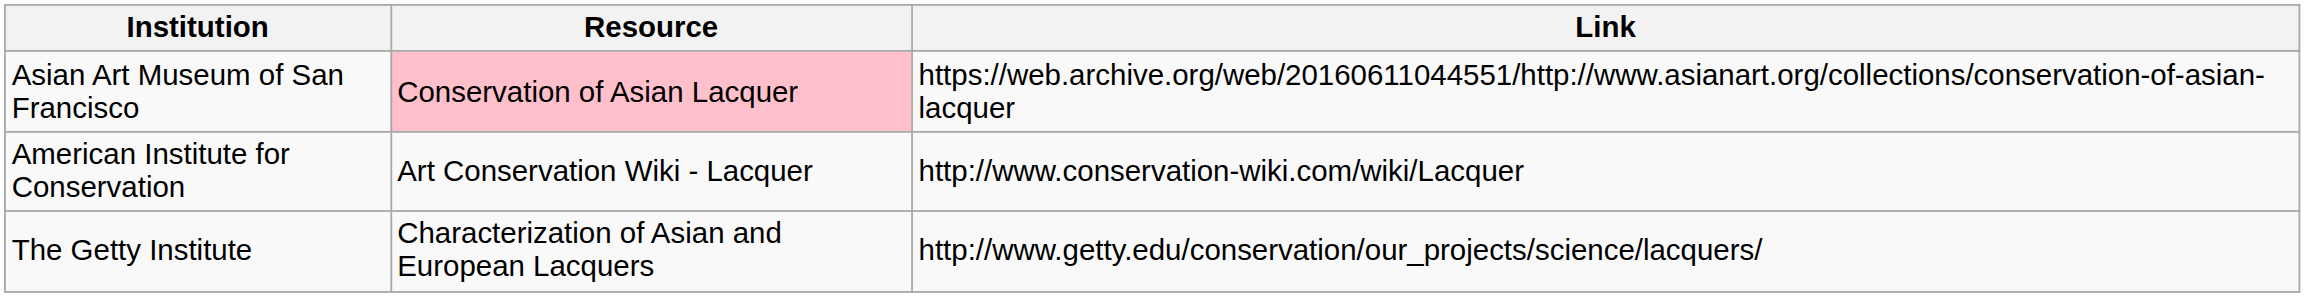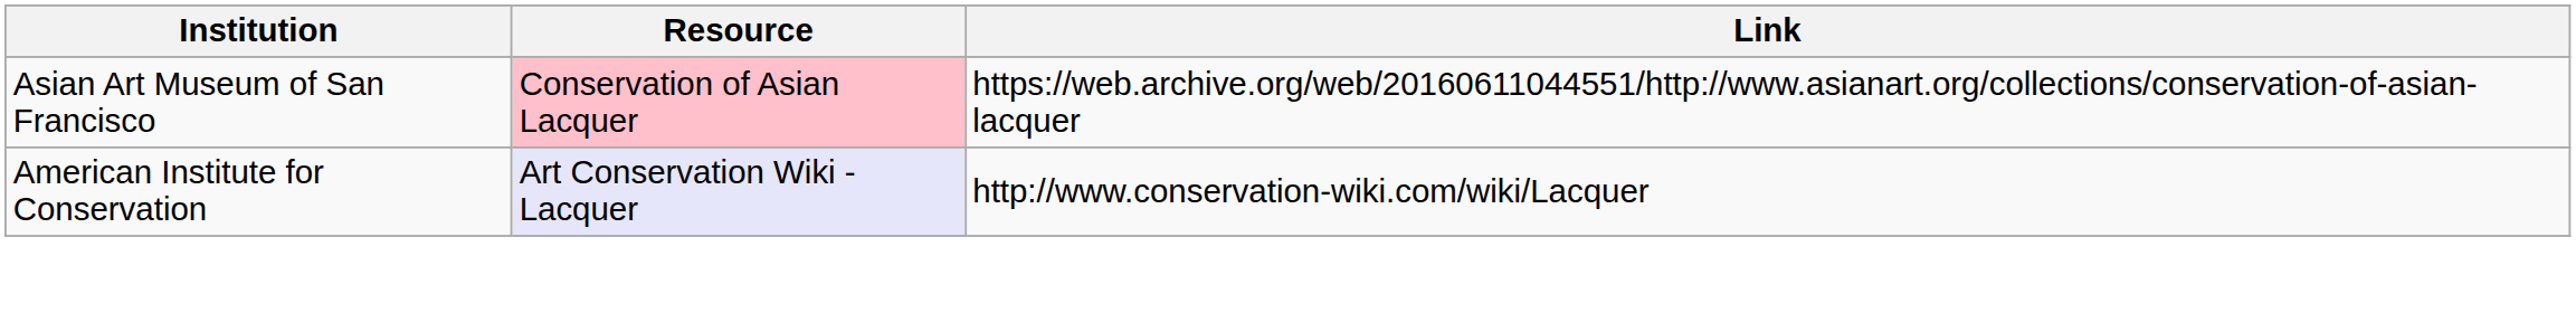 <table class="wikitable">
 <tr>
 <th>Institution</th>
 <th>Resource</th>
 <th>Link</th>
 </tr>
 <tr>
 <td>Asian Art Museum of San Francisco</td>
 <td style="background: pink;">Conservation of Asian Lacquer</td>
 <td>https://web.archive.org/web/20160611044551/http://www.asianart.org/collections/conservation-of-asian-lacquer</td>
 </tr>
 <tr>
 <td>American Institute for Conservation</td>
-<td>Art Conservation Wiki - Lacquer</td>
+<td style="background: lavender;">Art Conservation Wiki - Lacquer</td>
 <td>http://www.conservation-wiki.com/wiki/Lacquer</td>
 </tr>
-<tr>
-<td>The Getty Institute</td>
-<td>Characterization of Asian and European Lacquers</td>
-<td>http://www.getty.edu/conservation/our_projects/science/lacquers/</td>
-</tr>
 </table>
